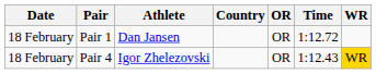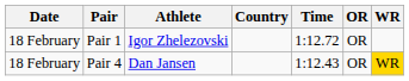 <table class="wikitable" style="text-align:center">
 <tr>
 <th>Date</th>
 <th>Pair</th>
 <th>Athlete</th>
 <th>Country</th>
+<th>Time</th>
 <th>OR</th>
-<th>Time</th>
 <th>WR</th>
 </tr>
 <tr>
 <td>18 February</td>
 <td>Pair 1</td>
-<td align=left><a href='#'>Dan Jansen</a></td>
+<td align=left><a href='#'>Igor Zhelezovski</a></td>
 <td align=left></td>
+<td>1:12.72</td>
 <td>OR</td>
-<td>1:12.72</td>
 <td></td>
 </tr>
 <tr>
 <td>18 February</td>
 <td>Pair 4</td>
-<td align=left><a href='#'>Igor Zhelezovski</a></td>
+<td align=left><a href='#'>Dan Jansen</a></td>
 <td align=left></td>
+<td>1:12.43</td>
 <td>OR</td>
-<td>1:12.43</td>
 <td style="background: gold;">WR</td>
 </tr>
 </table>
